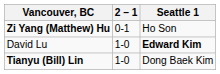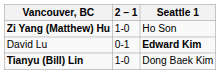 <table class="wikitable">
 <tr>
 <th>Vancouver, BC</th>
 <th>2 – 1</th>
 <th>Seattle 1</th>
 </tr>
 <tr>
 <td><strong>Zi Yang (Matthew) Hu</strong></td>
-<td>0-1</td>
+<td>1-0</td>
 <td>Ho Son</td>
 </tr>
 <tr>
 <td>David Lu</td>
-<td>1-0</td>
+<td>0-1</td>
 <td><strong>Edward Kim</strong></td>
 </tr>
 <tr>
 <td><strong>Tianyu (Bill) Lin</strong></td>
 <td>1-0</td>
 <td>Dong Baek Kim</td>
 </tr>
 </table>
